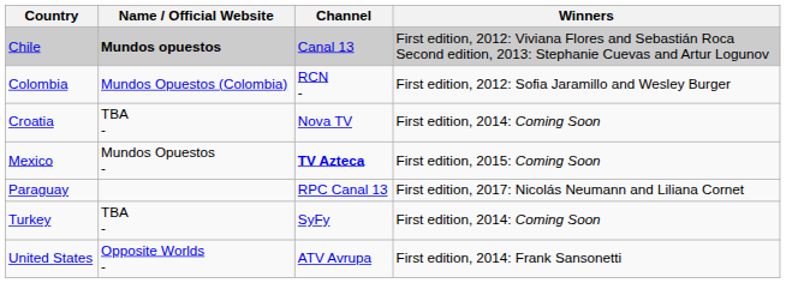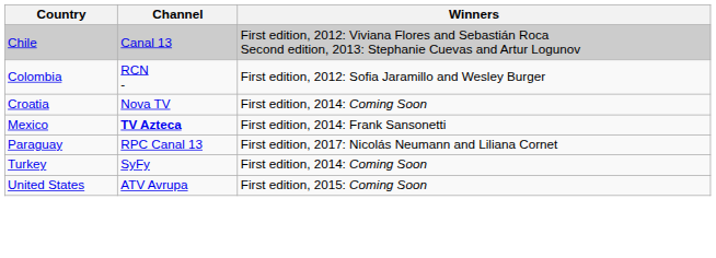 <table class="wikitable" style="font-size:100%; width:100%">
 <tr>
 <th>Country</th>
-<th>Name / Official Website</th>
 <th>Channel</th>
 <th>Winners</th>
 </tr>
 <tr style="background:#cccccc">
 <td> <a href='#'>Chile</a></td>
-<td><strong>Mundos opuestos</strong><br></td>
 <td><a href='#'>Canal 13</a></td>
 <td>First edition, 2012: Viviana Flores and Sebastián Roca<br>Second edition, 2013: Stephanie Cuevas and Artur Logunov</td>
 </tr>
 <tr>
 <td> <a href='#'>Colombia</a></td>
-<td><a href='#'>Mundos Opuestos (Colombia)</a></td>
 <td><a href='#'>RCN</a><br>-</td>
 <td>First edition, 2012: Sofia Jaramillo and Wesley Burger</td>
 </tr>
 <tr>
 <td> <a href='#'>Croatia</a></td>
-<td>TBA <br>-</td>
 <td><a href='#'>Nova TV</a></td>
 <td>First edition, 2014: <em>Coming Soon</em></td>
 </tr>
 <tr>
 <td> <a href='#'>Mexico</a></td>
-<td>Mundos Opuestos<br>-</td>
 <td><strong><a href='#'>TV Azteca</a></strong></td>
-<td>First edition, 2015: <em>Coming Soon</em></td>
+<td>First edition, 2014: Frank Sansonetti</td>
 </tr>
 <tr>
 <td> <a href='#'>Paraguay</a></td>
-<td></td>
 <td><a href='#'>RPC Canal 13</a></td>
 <td>First edition, 2017: Nicolás Neumann and Liliana Cornet</td>
 </tr>
 <tr>
 <td> <a href='#'>Turkey</a></td>
-<td>TBA <br>-</td>
 <td><a href='#'>SyFy</a></td>
 <td>First edition, 2014: <em>Coming Soon</em></td>
 </tr>
 <tr>
 <td> <a href='#'>United States</a></td>
-<td><a href='#'>Opposite Worlds</a><br>-</td>
 <td><a href='#'>ATV Avrupa</a></td>
-<td>First edition, 2014: Frank Sansonetti</td>
+<td>First edition, 2015: <em>Coming Soon</em></td>
 </tr>
 </table>
